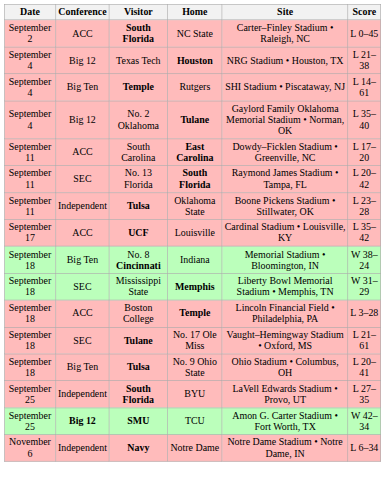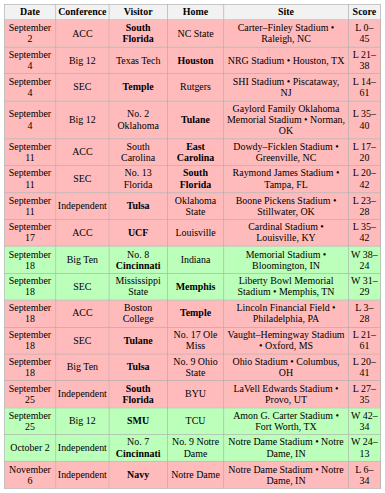 <table class="wikitable" style="text-align:center">
 <tr>
 <th>Date</th>
 <th>Conference</th>
 <th>Visitor</th>
 <th>Home</th>
 <th>Site</th>
 <th>Score</th>
 </tr>
 <tr style="background:#fbb;">
 <td>September 2</td>
 <td>ACC</td>
 <td><strong>South Florida</strong></td>
 <td>NC State</td>
 <td>Carter–Finley Stadium • Raleigh, NC</td>
 <td>L 0–45</td>
 </tr>
 <tr style="background:#fbb;">
 <td>September 4</td>
 <td>Big 12</td>
 <td>Texas Tech</td>
 <td><strong>Houston</strong></td>
 <td>NRG Stadium • Houston, TX</td>
 <td>L 21–38</td>
 </tr>
 <tr style="background:#fbb;">
 <td>September 4</td>
-<td>Big Ten</td>
+<td>SEC</td>
 <td><strong>Temple</strong></td>
 <td>Rutgers</td>
 <td>SHI Stadium • Piscataway, NJ</td>
 <td>L 14–61</td>
 </tr>
 <tr style="background:#fbb;">
 <td>September 4</td>
 <td>Big 12</td>
 <td>No. 2 Oklahoma</td>
 <td><strong>Tulane</strong></td>
 <td>Gaylord Family Oklahoma Memorial Stadium • Norman, OK</td>
 <td>L 35–40</td>
 </tr>
 <tr style="background:#fbb;">
 <td>September 11</td>
 <td>ACC</td>
 <td>South Carolina</td>
 <td><strong>East Carolina</strong></td>
 <td>Dowdy–Ficklen Stadium • Greenville, NC</td>
 <td>L 17–20</td>
 </tr>
 <tr style="background:#fbb;">
 <td>September 11</td>
 <td>SEC</td>
 <td>No. 13 Florida</td>
 <td><strong>South Florida</strong></td>
 <td>Raymond James Stadium • Tampa, FL</td>
 <td>L 20–42</td>
 </tr>
 <tr style="background:#fbb;">
 <td>September 11</td>
 <td>Independent</td>
 <td><strong>Tulsa</strong></td>
 <td>Oklahoma State</td>
 <td>Boone Pickens Stadium • Stillwater, OK</td>
 <td>L 23–28</td>
 </tr>
 <tr style="background:#fbb;">
 <td>September 17</td>
 <td>ACC</td>
 <td><strong>UCF</strong></td>
 <td>Louisville</td>
 <td>Cardinal Stadium • Louisville, KY</td>
 <td>L 35–42</td>
 </tr>
 <tr style="background:#bfb;">
 <td>September 18</td>
 <td>Big Ten</td>
 <td>No. 8 <strong>Cincinnati</strong></td>
 <td>Indiana</td>
 <td>Memorial Stadium • Bloomington, IN</td>
 <td>W 38–24</td>
 </tr>
 <tr style="background:#bfb;">
 <td>September 18</td>
 <td>SEC</td>
 <td>Mississippi State</td>
 <td><strong>Memphis</strong></td>
 <td>Liberty Bowl Memorial Stadium • Memphis, TN</td>
 <td>W 31–29</td>
 </tr>
 <tr style="background:#fbb;">
 <td>September 18</td>
 <td>ACC</td>
 <td>Boston College</td>
 <td><strong>Temple</strong></td>
 <td>Lincoln Financial Field • Philadelphia, PA</td>
 <td>L 3–28</td>
 </tr>
 <tr style="background:#fbb;">
 <td>September 18</td>
 <td>SEC</td>
 <td><strong>Tulane</strong></td>
 <td>No. 17 Ole Miss</td>
 <td>Vaught–Hemingway Stadium • Oxford, MS</td>
 <td>L 21–61</td>
 </tr>
 <tr style="background:#fbb;">
 <td>September 18</td>
 <td>Big Ten</td>
 <td><strong>Tulsa</strong></td>
 <td>No. 9 Ohio State</td>
 <td>Ohio Stadium • Columbus, OH</td>
 <td>L 20–41</td>
 </tr>
 <tr style="background:#fbb;">
 <td>September 25</td>
 <td>Independent</td>
 <td><strong>South Florida</strong></td>
 <td>BYU</td>
 <td>LaVell Edwards Stadium • Provo, UT</td>
 <td>L 27–35</td>
 </tr>
 <tr style="background:#bfb;">
 <td>September 25</td>
-<td><strong>Big 12</strong></td>
+<td>Big 12</td>
 <td><strong>SMU</strong></td>
 <td>TCU</td>
 <td>Amon G. Carter Stadium • Fort Worth, TX</td>
 <td>W 42–34</td>
+</tr>
+<tr style="background:#bfb;">
+<td>October 2</td>
+<td>Independent</td>
+<td>No. 7 <strong>Cincinnati</strong></td>
+<td>No. 9 Notre Dame</td>
+<td>Notre Dame Stadium • Notre Dame, IN</td>
+<td>W 24–13</td>
 </tr>
 <tr style="background:#fbb;">
 <td>November 6</td>
 <td>Independent</td>
 <td><strong>Navy</strong></td>
 <td>Notre Dame</td>
 <td>Notre Dame Stadium • Notre Dame, IN</td>
 <td>L 6–34</td>
 </tr>
 </table>
